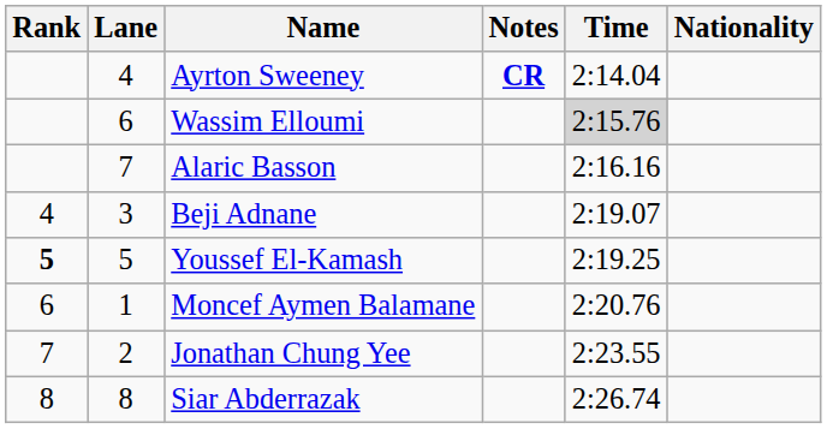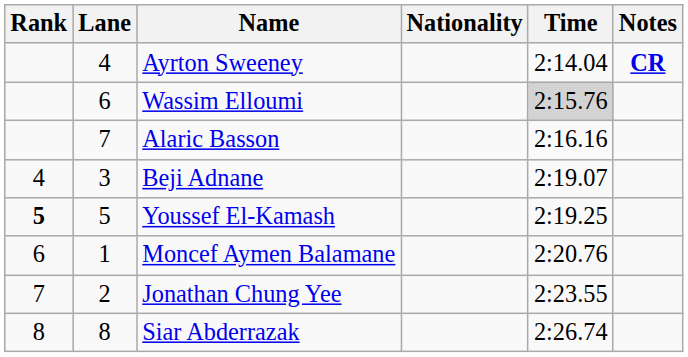 <table class="wikitable sortable" style="text-align:center">
 <tr>
 <th>Rank</th>
 <th>Lane</th>
 <th>Name</th>
+<th>Nationality</th>
+<th>Time</th>
 <th>Notes</th>
-<th>Time</th>
-<th>Nationality</th>
 </tr>
 <tr>
 <td></td>
 <td>4</td>
 <td align=left><a href='#'>Ayrton Sweeney</a></td>
+<td align=left></td>
+<td>2:14.04</td>
 <td><strong><a href='#'>CR</a></strong></td>
-<td>2:14.04</td>
-<td align=left></td>
 </tr>
 <tr>
 <td></td>
 <td>6</td>
 <td align=left><a href='#'>Wassim Elloumi</a></td>
+<td align=left></td>
+<td style="background: lightgrey;">2:15.76</td>
 <td></td>
-<td style="background: lightgrey;">2:15.76</td>
-<td align=left></td>
 </tr>
 <tr>
 <td></td>
 <td>7</td>
 <td align=left><a href='#'>Alaric Basson</a></td>
+<td align=left></td>
+<td>2:16.16</td>
 <td></td>
-<td>2:16.16</td>
-<td align=left></td>
 </tr>
 <tr>
 <td>4</td>
 <td>3</td>
 <td align=left><a href='#'>Beji Adnane</a></td>
+<td align=left></td>
+<td>2:19.07</td>
 <td></td>
-<td>2:19.07</td>
-<td align=left></td>
 </tr>
 <tr>
 <td><strong>5</strong></td>
 <td>5</td>
 <td align=left><a href='#'>Youssef El-Kamash</a></td>
+<td align=left></td>
+<td>2:19.25</td>
 <td></td>
-<td>2:19.25</td>
-<td align=left></td>
 </tr>
 <tr>
 <td>6</td>
 <td>1</td>
 <td align=left><a href='#'>Moncef Aymen Balamane</a></td>
+<td align=left></td>
+<td>2:20.76</td>
 <td></td>
-<td>2:20.76</td>
-<td align=left></td>
 </tr>
 <tr>
 <td>7</td>
 <td>2</td>
 <td align=left><a href='#'>Jonathan Chung Yee</a></td>
+<td align=left></td>
+<td>2:23.55</td>
 <td></td>
-<td>2:23.55</td>
-<td align=left></td>
 </tr>
 <tr>
 <td>8</td>
 <td>8</td>
 <td align=left><a href='#'>Siar Abderrazak</a></td>
+<td align=left></td>
+<td>2:26.74</td>
 <td></td>
-<td>2:26.74</td>
-<td align=left></td>
 </tr>
 </table>
